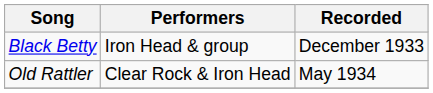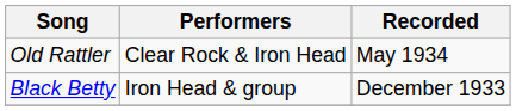 <table class="wikitable">
 <tr>
 <th>Song</th>
 <th>Performers</th>
 <th>Recorded</th>
 </tr>
 <tr>
+<td><em>Old Rattler</em></td>
+<td>Clear Rock & Iron Head</td>
+<td>May 1934</td>
+</tr>
+<tr>
 <td><em><a href='#'>Black Betty</a></em></td>
 <td>Iron Head & group</td>
 <td>December 1933</td>
 </tr>
 <tr>
-<td><em>Old Rattler</em></td>
-<td>Clear Rock & Iron Head</td>
-<td>May 1934</td>
-</tr>
-<tr>
 </tr>
 </table>
